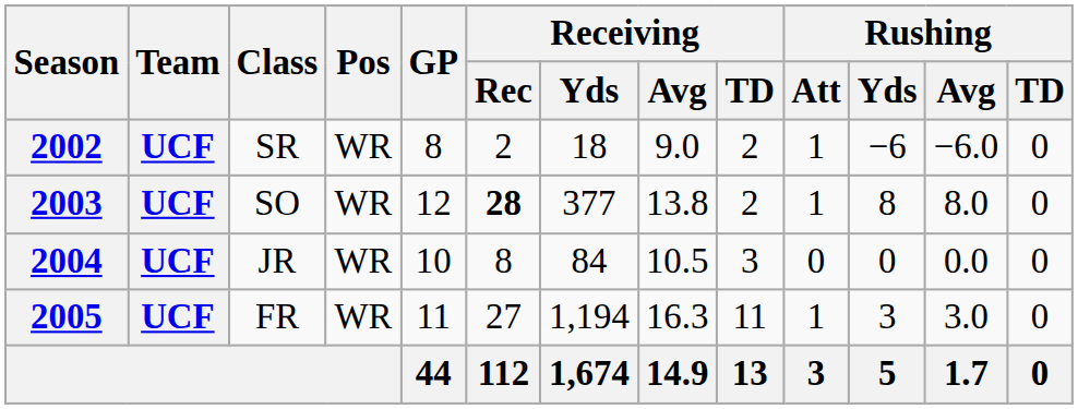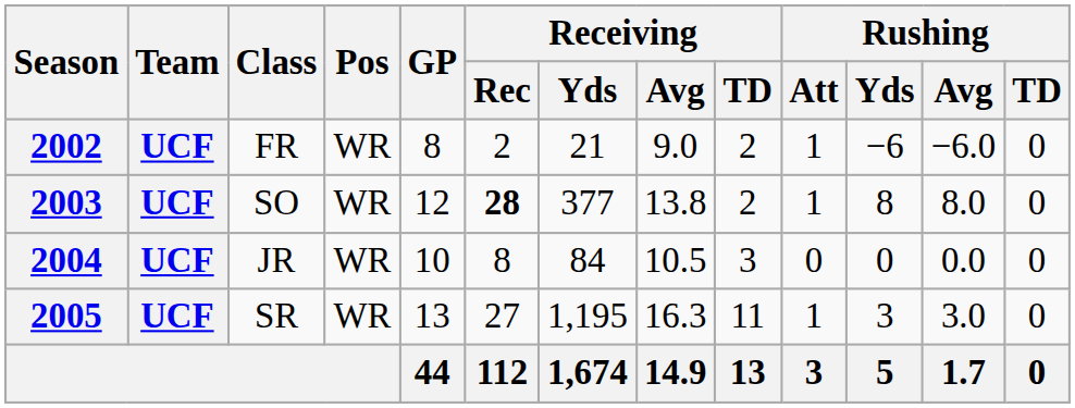 <table class="wikitable" style="text-align:center;">
 <tr>
 <th rowspan="2">Season</th>
 <th rowspan="2">Team</th>
 <th rowspan="2">Class</th>
 <th rowspan="2">Pos</th>
 <th rowspan="2">GP</th>
 <th colspan="4">Receiving</th>
 <th colspan="4">Rushing</th>
 </tr>
 <tr>
 <th>Rec</th>
 <th>Yds</th>
 <th>Avg</th>
 <th>TD</th>
 <th>Att</th>
 <th>Yds</th>
 <th>Avg</th>
 <th>TD</th>
 </tr>
 <tr>
 <th><a href='#'>2002</a></th>
 <th><a href='#'>UCF</a></th>
-<td>SR</td>
+<td>FR</td>
 <td>WR</td>
 <td>8</td>
 <td>2</td>
-<td>18</td>
+<td>21</td>
 <td>9.0</td>
 <td>2</td>
 <td>1</td>
 <td>−6</td>
 <td>−6.0</td>
 <td>0</td>
 </tr>
 <tr>
 <th><a href='#'>2003</a></th>
 <th><a href='#'>UCF</a></th>
 <td>SO</td>
 <td>WR</td>
 <td>12</td>
 <td><strong>28</strong></td>
 <td>377</td>
 <td>13.8</td>
 <td>2</td>
 <td>1</td>
 <td>8</td>
 <td>8.0</td>
 <td>0</td>
 </tr>
 <tr>
 <th><a href='#'>2004</a></th>
 <th><a href='#'>UCF</a></th>
 <td>JR</td>
 <td>WR</td>
 <td>10</td>
 <td>8</td>
 <td>84</td>
 <td>10.5</td>
 <td>3</td>
 <td>0</td>
 <td>0</td>
 <td>0.0</td>
 <td>0</td>
 </tr>
 <tr>
 <th><a href='#'>2005</a></th>
 <th><a href='#'>UCF</a></th>
-<td>FR</td>
+<td>SR</td>
 <td>WR</td>
-<td>11</td>
+<td>13</td>
 <td>27</td>
-<td>1,194</td>
+<td>1,195</td>
 <td>16.3</td>
 <td>11</td>
 <td>1</td>
 <td>3</td>
 <td>3.0</td>
 <td>0</td>
 </tr>
 <tr>
 <th colspan="4"></th>
 <th>44</th>
 <th>112</th>
 <th>1,674</th>
 <th>14.9</th>
 <th>13</th>
 <th>3</th>
 <th>5</th>
 <th>1.7</th>
 <th>0</th>
 </tr>
 </table>
